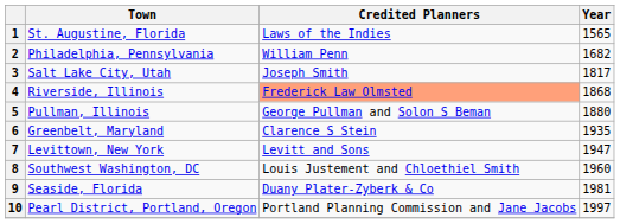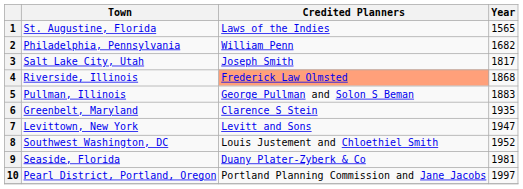 <table class="wikitable">
 <tr>
 <th scope="col"></th>
 <th scope="col">Town</th>
 <th scope="col">Credited Planners</th>
 <th scope="col">Year</th>
 </tr>
 <tr>
 <th scope="row">1</th>
 <td><a href='#'>St. Augustine, Florida</a></td>
 <td><a href='#'>Laws of the Indies</a></td>
 <td>1565</td>
 </tr>
 <tr>
 <th scope="row">2</th>
 <td><a href='#'>Philadelphia, Pennsylvania</a></td>
 <td><a href='#'>William Penn</a></td>
 <td>1682</td>
 </tr>
 <tr>
 <th scope="row">3</th>
 <td><a href='#'>Salt Lake City, Utah</a></td>
 <td><a href='#'>Joseph Smith</a></td>
 <td>1817</td>
 </tr>
 <tr>
 <th scope="row">4</th>
 <td><a href='#'>Riverside, Illinois</a></td>
 <td style="background: lightsalmon;"><a href='#'>Frederick Law Olmsted</a></td>
 <td>1868</td>
 </tr>
 <tr>
 <th scope="row">5</th>
 <td><a href='#'>Pullman, Illinois</a></td>
 <td><a href='#'>George Pullman</a> and <a href='#'>Solon S Beman</a></td>
-<td>1880</td>
+<td>1883</td>
 </tr>
 <tr>
 <th scope="row">6</th>
 <td><a href='#'>Greenbelt, Maryland</a></td>
 <td><a href='#'>Clarence S Stein</a></td>
 <td>1935</td>
 </tr>
 <tr>
 <th scope="row">7</th>
 <td><a href='#'>Levittown, New York</a></td>
 <td><a href='#'>Levitt and Sons</a></td>
 <td>1947</td>
 </tr>
 <tr>
 <th scope="row">8</th>
 <td><a href='#'>Southwest Washington, DC</a></td>
 <td>Louis Justement and <a href='#'>Chloethiel Smith</a></td>
-<td>1960</td>
+<td>1952</td>
 </tr>
 <tr>
 <th scope="row">9</th>
 <td><a href='#'>Seaside, Florida</a></td>
 <td><a href='#'>Duany Plater-Zyberk & Co</a></td>
 <td>1981</td>
 </tr>
 <tr>
 <th scope="row">10</th>
 <td><a href='#'>Pearl District, Portland, Oregon</a></td>
 <td>Portland Planning Commission and <a href='#'>Jane Jacobs</a></td>
 <td>1997</td>
 </tr>
 <tr>
 </tr>
 </table>
